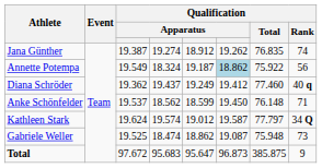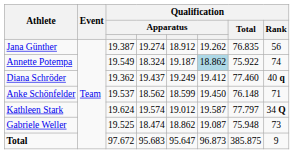 <table class="wikitable" style="font-size:90%">
 <tr>
 <th rowspan=3>Athlete</th>
 <th rowspan=3>Event</th>
 <th colspan=6>Qualification</th>
 </tr>
 <tr style="font-size:95%">
 <th colspan=4>Apparatus</th>
 <th rowspan=2>Total</th>
 <th rowspan=2>Rank</th>
 </tr>
 <tr style="font-size:95%">
 <th></th>
 <th></th>
 <th></th>
 <th></th>
 </tr>
 <tr align=center>
 <td align=left><a href='#'>Jana Günther</a></td>
 <td align=left rowspan=7><a href='#'>Team</a></td>
 <td>19.387</td>
 <td>19.274</td>
 <td>18.912</td>
 <td>19.262</td>
 <td>76.835</td>
-<td>74</td>
+<td>56</td>
 </tr>
 <tr align=center>
 <td align=left><a href='#'>Annette Potempa</a></td>
 <td>19.549</td>
 <td>18.324</td>
 <td>19.187</td>
 <td style="background: lightblue;">18.862</td>
 <td>75.922</td>
-<td>56</td>
+<td>74</td>
 </tr>
 <tr align=center>
 <td align=left><a href='#'>Diana Schröder</a></td>
 <td>19.362</td>
 <td>19.437</td>
 <td>19.249</td>
 <td>19.412</td>
 <td>77.460</td>
 <td>40 <strong>q</strong></td>
 </tr>
 <tr align=center>
 <td align=left><a href='#'>Anke Schönfelder</a></td>
 <td>19.537</td>
 <td>18.562</td>
 <td>18.599</td>
 <td>19.450</td>
 <td>76.148</td>
 <td>71</td>
 </tr>
 <tr align=center>
 <td align=left><a href='#'>Kathleen Stark</a></td>
 <td>19.624</td>
 <td>19.574</td>
 <td>19.012</td>
 <td>19.587</td>
 <td>77.797</td>
 <td>34 <strong>Q</strong></td>
 </tr>
 <tr align=center>
 <td align=left><a href='#'>Gabriele Weller</a></td>
 <td>19.525</td>
 <td>18.474</td>
 <td>18.862</td>
 <td>19.087</td>
 <td>75.948</td>
 <td>73</td>
 </tr>
 <tr align=center>
 <td align=left><strong>Total</strong></td>
 <td>97.672</td>
 <td>95.683</td>
 <td>95.647</td>
 <td>96.873</td>
 <td>385.875</td>
 <td>9</td>
 </tr>
 </table>
